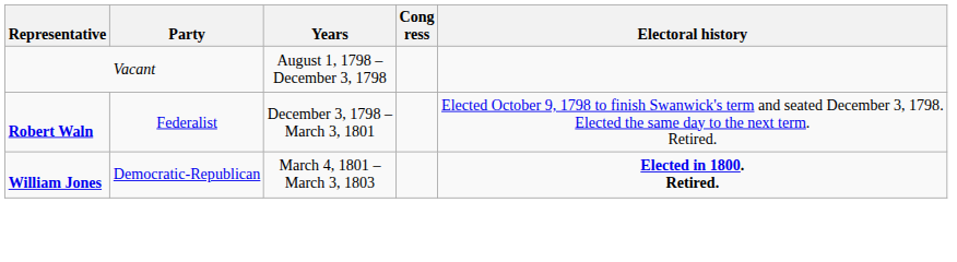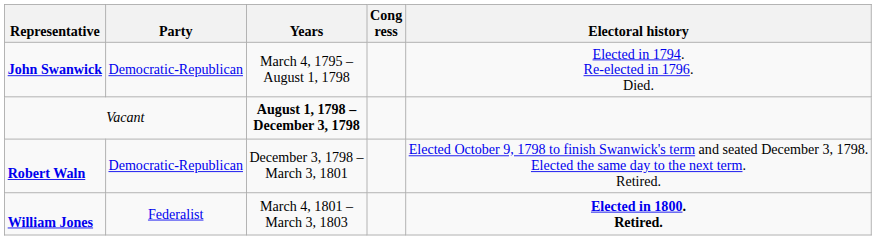 <table class=wikitable style="text-align:center">
 <tr valign=bottom>
 <th>Representative</th>
 <th>Party</th>
 <th>Years</th>
 <th>Cong<br>ress</th>
 <th>Electoral history</th>
 </tr>
 <tr style="height:3em">
+<td align=left><strong><a href='#'>John Swanwick</a></strong><br></td>
+<td><a href='#'>Democratic-Republican</a></td>
+<td nowrap>March 4, 1795 –<br>August 1, 1798</td>
+<td></td>
+<td><a href='#'>Elected in 1794</a>.<br><a href='#'>Re-elected in 1796</a>.<br>Died.</td>
+</tr>
+<tr style="height:3em">
 <td colspan=2><em>Vacant</em></td>
-<td nowrap>August 1, 1798 –<br>December 3, 1798</td>
+<td nowrap><strong>August 1, 1798 –<br>December 3, 1798</strong></td>
 <td></td>
 <td></td>
 </tr>
 <tr style="height:3em">
 <td align=left><br><strong><a href='#'>Robert Waln</a></strong><br></td>
-<td><a href='#'>Federalist</a></td>
+<td><a href='#'>Democratic-Republican</a></td>
 <td nowrap>December 3, 1798 –<br>March 3, 1801</td>
 <td></td>
 <td><a href='#'>Elected October 9, 1798 to finish Swanwick's term</a> and seated December 3, 1798.<br><a href='#'>Elected the same day to the next term</a>.<br>Retired.</td>
 </tr>
 <tr style="height:3em">
 <td align=left><br><strong><a href='#'>William Jones</a></strong><br></td>
-<td><a href='#'>Democratic-Republican</a></td>
+<td><a href='#'>Federalist</a></td>
 <td nowrap>March 4, 1801 –<br>March 3, 1803</td>
 <td></td>
 <td><strong><a href='#'>Elected in 1800</a>.<br>Retired.</strong></td>
 </tr>
 </table>
